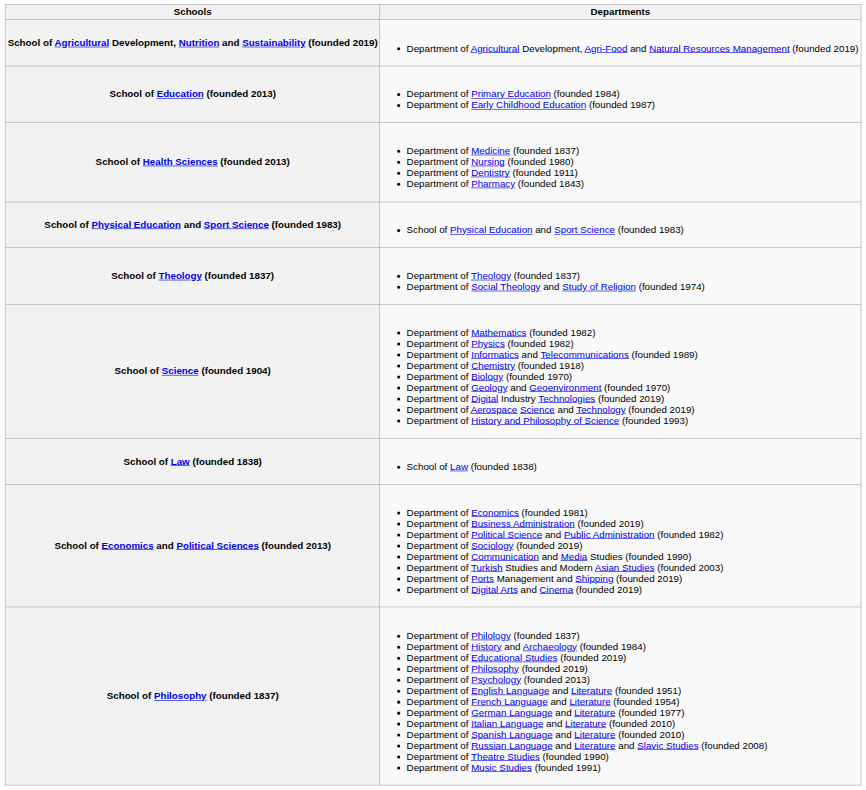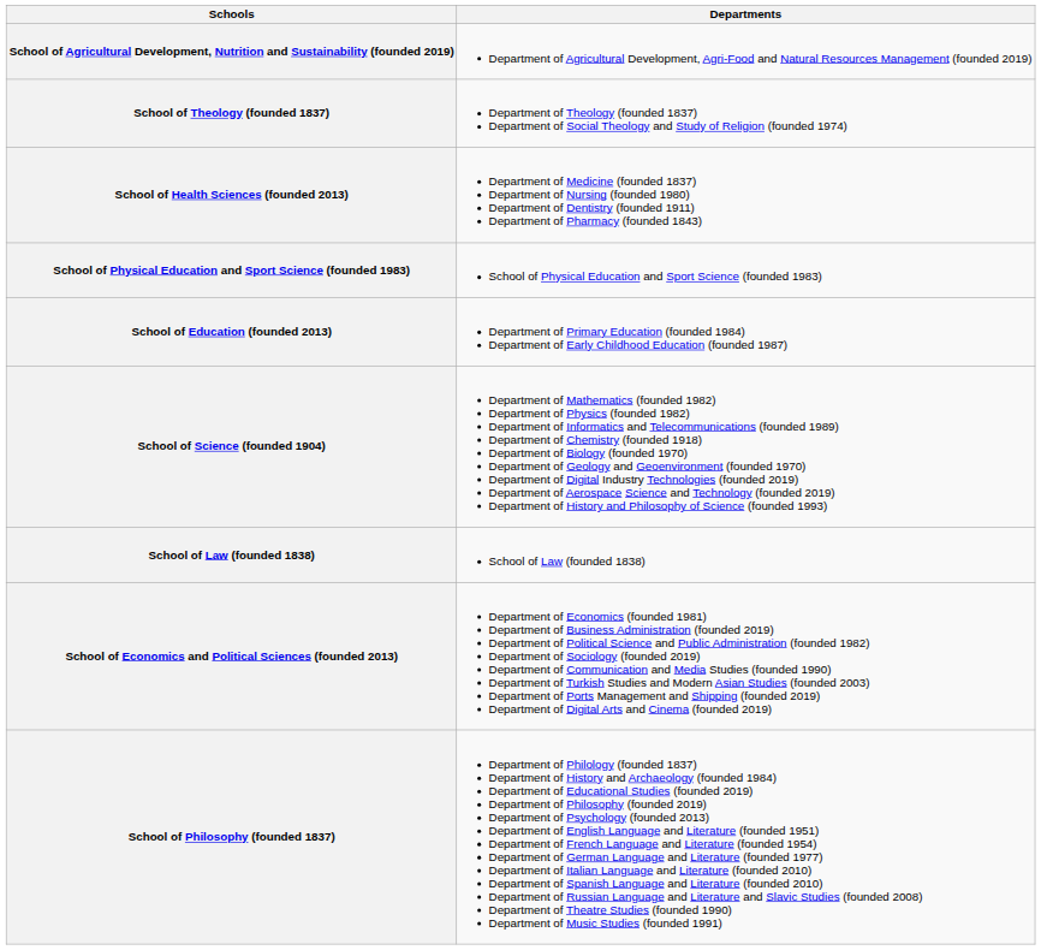 <table class="wikitable" style="margin:1em auto;">
 <tr>
 <th>Schools</th>
 <th>Departments</th>
 </tr>
 <tr>
 <th>School of <a href='#'>Agricultural</a> Development, <a href='#'>Nutrition</a> and <a href='#'>Sustainability</a> (founded 2019)</th>
 <td><br><ul><li>Department of <a href='#'>Agricultural</a> Development, <a href='#'>Agri-Food</a> and <a href='#'>Natural Resources Management</a> (founded 2019)</li></ul></td>
 </tr>
 <tr>
-<th>School of <a href='#'>Education</a> (founded 2013)</th>
-<td><br><ul><li>Department of <a href='#'>Primary Education</a> (founded 1984)</li><li>Department of <a href='#'>Early Childhood Education</a> (founded 1987)</li></ul></td>
+<th>School of <a href='#'>Theology</a> (founded 1837)</th>
+<td><br><ul><li>Department of <a href='#'>Theology</a> (founded 1837)</li><li>Department of <a href='#'>Social Theology</a> and <a href='#'>Study of Religion</a> (founded 1974)</li></ul></td>
 </tr>
 <tr>
 <th>School of <a href='#'>Health Sciences</a> (founded 2013)</th>
 <td><br><ul><li>Department of <a href='#'>Medicine</a> (founded 1837)</li><li>Department of <a href='#'>Nursing</a> (founded 1980)</li><li>Department of <a href='#'>Dentistry</a> (founded 1911)</li><li>Department of <a href='#'>Pharmacy</a> (founded 1843)</li></ul></td>
 </tr>
 <tr>
 <th>School of <a href='#'>Physical Education</a> and <a href='#'>Sport Science</a> (founded 1983)</th>
 <td><br><ul><li>School of <a href='#'>Physical Education</a> and <a href='#'>Sport Science</a> (founded 1983)</li></ul></td>
 </tr>
 <tr>
-<th>School of <a href='#'>Theology</a> (founded 1837)</th>
-<td><br><ul><li>Department of <a href='#'>Theology</a> (founded 1837)</li><li>Department of <a href='#'>Social Theology</a> and <a href='#'>Study of Religion</a> (founded 1974)</li></ul></td>
+<th>School of <a href='#'>Education</a> (founded 2013)</th>
+<td><br><ul><li>Department of <a href='#'>Primary Education</a> (founded 1984)</li><li>Department of <a href='#'>Early Childhood Education</a> (founded 1987)</li></ul></td>
 </tr>
 <tr>
 <th>School of <a href='#'>Science</a> (founded 1904)</th>
 <td><br><ul><li>Department of <a href='#'>Mathematics</a> (founded 1982)</li><li>Department of <a href='#'>Physics</a> (founded 1982)</li><li>Department of <a href='#'>Informatics</a> and <a href='#'>Telecommunications</a> (founded 1989)</li><li>Department of <a href='#'>Chemistry</a> (founded 1918)</li><li>Department of <a href='#'>Biology</a> (founded 1970)</li><li>Department of <a href='#'>Geology</a> and <a href='#'>Geoenvironment</a> (founded 1970)</li><li>Department of <a href='#'>Digital</a> Industry <a href='#'>Technologies</a> (founded 2019)</li><li>Department of <a href='#'>Aerospace</a> <a href='#'>Science</a> and <a href='#'>Technology</a> (founded 2019)</li><li>Department of <a href='#'>History and Philosophy of Science</a> (founded 1993)</li></ul></td>
 </tr>
 <tr>
 <th>School of <a href='#'>Law</a> (founded 1838)</th>
 <td><br><ul><li>School of <a href='#'>Law</a> (founded 1838)</li></ul></td>
 </tr>
 <tr>
 <th>School of <a href='#'>Economics</a> and <a href='#'>Political Sciences</a> (founded 2013)</th>
 <td><br><ul><li>Department of <a href='#'>Economics</a> (founded 1981)</li><li>Department of <a href='#'>Business Administration</a> (founded 2019)</li><li>Department of <a href='#'>Political Science</a> and <a href='#'>Public Administration</a> (founded 1982)</li><li>Department of <a href='#'>Sociology</a> (founded 2019)</li><li>Department of <a href='#'>Communication</a> and <a href='#'>Media</a> Studies (founded 1990)</li><li>Department of <a href='#'>Turkish</a> Studies and Modern <a href='#'>Asian Studies</a> (founded 2003)</li><li>Department of <a href='#'>Ports</a> Management and <a href='#'>Shipping</a> (founded 2019)</li><li>Department of <a href='#'>Digital Arts</a> and <a href='#'>Cinema</a> (founded 2019)</li></ul></td>
 </tr>
 <tr>
 <th>School of <a href='#'>Philosophy</a> (founded 1837)</th>
 <td><br><ul><li>Department of <a href='#'>Philology</a> (founded 1837)</li><li>Department of <a href='#'>History</a> and <a href='#'>Archaeology</a> (founded 1984)</li><li>Department of <a href='#'>Educational Studies</a> (founded 2019)</li><li>Department of <a href='#'>Philosophy</a> (founded 2019)</li><li>Department of <a href='#'>Psychology</a> (founded 2013)</li><li>Department of <a href='#'>English Language</a> and <a href='#'>Literature</a> (founded 1951)</li><li>Department of <a href='#'>French Language</a> and <a href='#'>Literature</a> (founded 1954)</li><li>Department of <a href='#'>German Language</a> and <a href='#'>Literature</a> (founded 1977)</li><li>Department of <a href='#'>Italian Language</a> and <a href='#'>Literature</a> (founded 2010)</li><li>Department of <a href='#'>Spanish Language</a> and <a href='#'>Literature</a> (founded 2010)</li><li>Department of <a href='#'>Russian Language</a> and <a href='#'>Literature</a> and <a href='#'>Slavic Studies</a> (founded 2008)</li><li>Department of <a href='#'>Theatre Studies</a> (founded 1990)</li><li>Department of <a href='#'>Music Studies</a> (founded 1991)</li></ul></td>
 </tr>
 </table>
